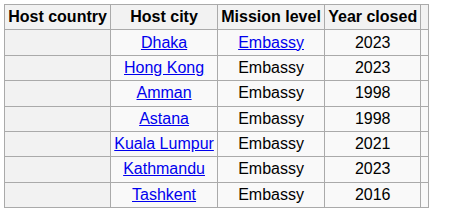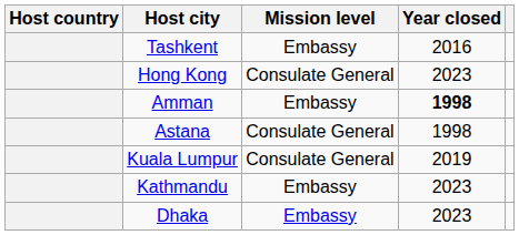 <table class="wikitable plainrowheaders" style="text-align:center;">
 <tr>
 <th scope="col">Host country</th>
 <th scope="col">Host city</th>
 <th scope="col">Mission level</th>
 <th scope="col">Year closed</th>
 <th scope="col"></th>
 </tr>
 <tr>
 <th scope="row"></th>
-<td><a href='#'>Dhaka</a></td>
-<td><a href='#'>Embassy</a></td>
-<td>2023</td>
+<td style="text-align:center;"><a href='#'>Tashkent</a></td>
+<td>Embassy</td>
+<td>2016</td>
 <td></td>
 </tr>
 <tr>
 <th scope="row"></th>
 <td><a href='#'>Hong Kong</a></td>
-<td>Embassy</td>
+<td>Consulate General</td>
 <td>2023</td>
 <td></td>
 </tr>
 <tr>
 <th scope="row"></th>
 <td><a href='#'>Amman</a></td>
 <td>Embassy</td>
-<td>1998</td>
+<td><strong>1998</strong></td>
 <td></td>
 </tr>
 <tr>
 <th scope="row"></th>
 <td><a href='#'>Astana</a></td>
-<td>Embassy</td>
+<td>Consulate General</td>
 <td>1998</td>
 <td></td>
 </tr>
 <tr>
 <th scope="row"></th>
 <td><a href='#'>Kuala Lumpur</a></td>
-<td>Embassy</td>
-<td>2021</td>
+<td>Consulate General</td>
+<td>2019</td>
 <td></td>
 </tr>
 <tr>
 <th scope="row"></th>
 <td><a href='#'>Kathmandu</a></td>
 <td>Embassy</td>
 <td>2023</td>
 <td></td>
 </tr>
 <tr>
 <th scope="row"></th>
-<td style="text-align:center;"><a href='#'>Tashkent</a></td>
-<td>Embassy</td>
-<td>2016</td>
+<td><a href='#'>Dhaka</a></td>
+<td><a href='#'>Embassy</a></td>
+<td>2023</td>
 <td></td>
 </tr>
 </table>
